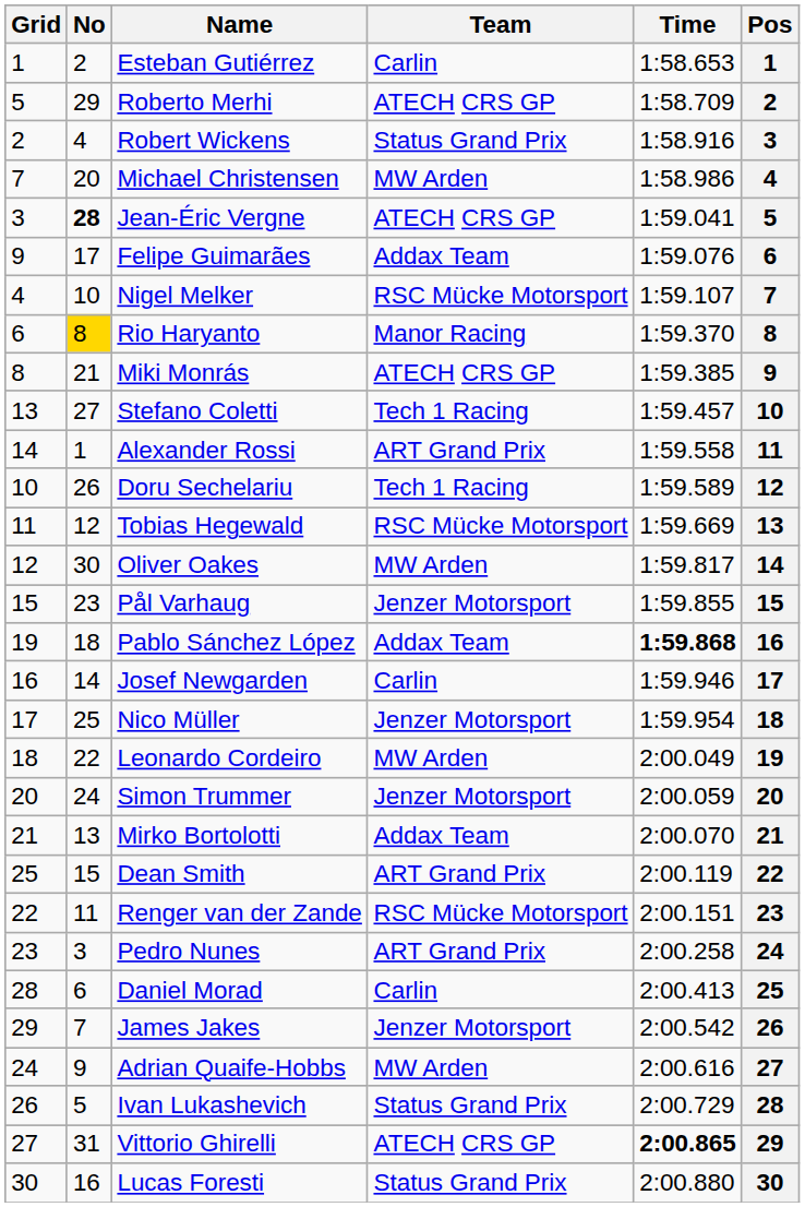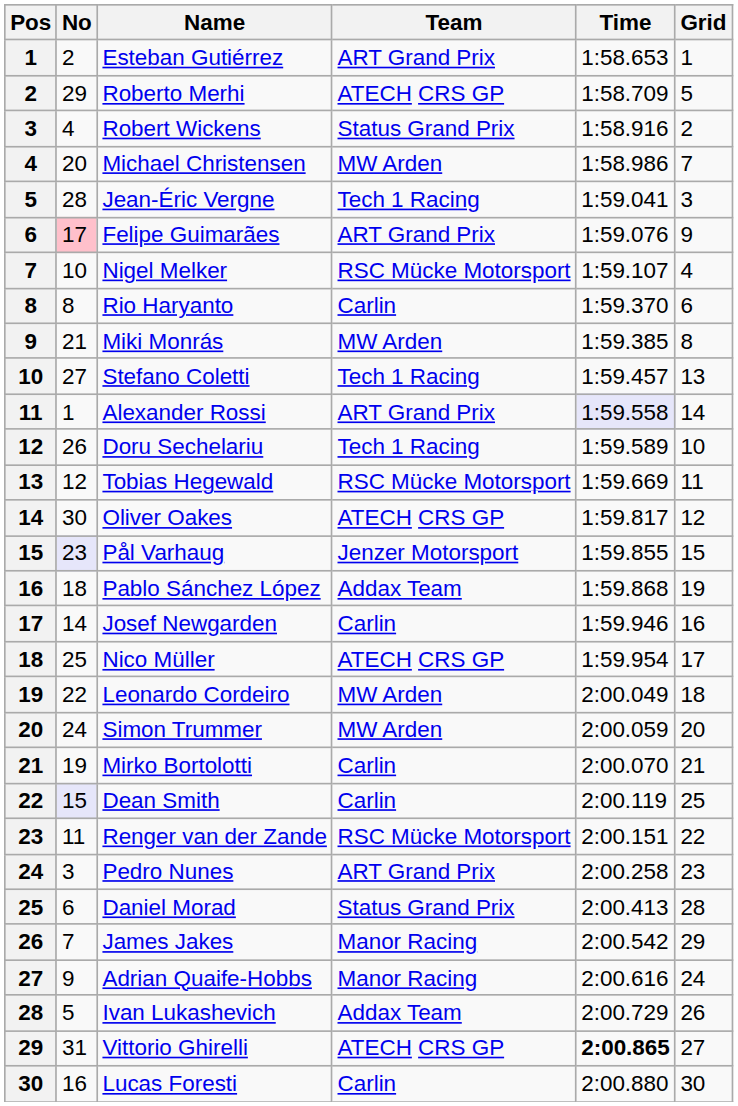 <table class="wikitable" style="font-size: 85%">
 <tr>
-<th>Grid</th>
+<th>Pos</th>
 <th>No</th>
 <th>Name</th>
 <th>Team</th>
 <th>Time</th>
-<th>Pos</th>
+<th>Grid</th>
 </tr>
 <tr>
-<td>1</td>
+<th>1</th>
 <td>2</td>
 <td> <a href='#'>Esteban Gutiérrez</a></td>
-<td><a href='#'>Carlin</a></td>
+<td><a href='#'>ART Grand Prix</a></td>
 <td>1:58.653</td>
-<th>1</th>
+<td>1</td>
 </tr>
 <tr>
-<td>5</td>
+<th>2</th>
 <td>29</td>
 <td> <a href='#'>Roberto Merhi</a></td>
 <td><a href='#'>ATECH</a> <a href='#'>CRS GP</a></td>
 <td>1:58.709</td>
-<th>2</th>
+<td>5</td>
 </tr>
 <tr>
-<td>2</td>
+<th>3</th>
 <td>4</td>
 <td> <a href='#'>Robert Wickens</a></td>
 <td><a href='#'>Status Grand Prix</a></td>
 <td>1:58.916</td>
-<th>3</th>
+<td>2</td>
 </tr>
 <tr>
-<td>7</td>
+<th>4</th>
 <td>20</td>
 <td> <a href='#'>Michael Christensen</a></td>
 <td><a href='#'>MW Arden</a></td>
 <td>1:58.986</td>
-<th>4</th>
+<td>7</td>
 </tr>
 <tr>
+<th>5</th>
+<td>28</td>
+<td> <a href='#'>Jean-Éric Vergne</a></td>
+<td><a href='#'>Tech 1 Racing</a></td>
+<td>1:59.041</td>
 <td>3</td>
-<td><strong>28</strong></td>
-<td> <a href='#'>Jean-Éric Vergne</a></td>
-<td><a href='#'>ATECH</a> <a href='#'>CRS GP</a></td>
-<td>1:59.041</td>
-<th>5</th>
 </tr>
 <tr>
+<th>6</th>
+<td style="background: pink;">17</td>
+<td> <a href='#'>Felipe Guimarães</a></td>
+<td><a href='#'>ART Grand Prix</a></td>
+<td>1:59.076</td>
 <td>9</td>
-<td>17</td>
-<td> <a href='#'>Felipe Guimarães</a></td>
-<td><a href='#'>Addax Team</a></td>
-<td>1:59.076</td>
-<th>6</th>
 </tr>
 <tr>
-<td>4</td>
+<th>7</th>
 <td>10</td>
 <td> <a href='#'>Nigel Melker</a></td>
 <td><a href='#'>RSC Mücke Motorsport</a></td>
 <td>1:59.107</td>
-<th>7</th>
+<td>4</td>
 </tr>
 <tr>
+<th>8</th>
+<td>8</td>
+<td> <a href='#'>Rio Haryanto</a></td>
+<td><a href='#'>Carlin</a></td>
+<td>1:59.370</td>
 <td>6</td>
-<td style="background: gold;">8</td>
-<td> <a href='#'>Rio Haryanto</a></td>
-<td><a href='#'>Manor Racing</a></td>
-<td>1:59.370</td>
-<th>8</th>
 </tr>
 <tr>
-<td>8</td>
+<th>9</th>
 <td>21</td>
 <td> <a href='#'>Miki Monrás</a></td>
-<td><a href='#'>ATECH</a> <a href='#'>CRS GP</a></td>
+<td><a href='#'>MW Arden</a></td>
 <td>1:59.385</td>
-<th>9</th>
+<td>8</td>
 </tr>
 <tr>
-<td>13</td>
+<th>10</th>
 <td>27</td>
 <td> <a href='#'>Stefano Coletti</a></td>
 <td><a href='#'>Tech 1 Racing</a></td>
 <td>1:59.457</td>
-<th>10</th>
+<td>13</td>
 </tr>
 <tr>
-<td>14</td>
+<th>11</th>
 <td>1</td>
 <td> <a href='#'>Alexander Rossi</a></td>
 <td><a href='#'>ART Grand Prix</a></td>
-<td>1:59.558</td>
-<th>11</th>
+<td style="background: lavender;">1:59.558</td>
+<td>14</td>
 </tr>
 <tr>
-<td>10</td>
+<th>12</th>
 <td>26</td>
 <td> <a href='#'>Doru Sechelariu</a></td>
 <td><a href='#'>Tech 1 Racing</a></td>
 <td>1:59.589</td>
-<th>12</th>
+<td>10</td>
 </tr>
 <tr>
-<td>11</td>
+<th>13</th>
 <td>12</td>
 <td> <a href='#'>Tobias Hegewald</a></td>
 <td><a href='#'>RSC Mücke Motorsport</a></td>
 <td>1:59.669</td>
-<th>13</th>
+<td>11</td>
 </tr>
 <tr>
-<td>12</td>
+<th>14</th>
 <td>30</td>
 <td> <a href='#'>Oliver Oakes</a></td>
-<td><a href='#'>MW Arden</a></td>
+<td><a href='#'>ATECH</a> <a href='#'>CRS GP</a></td>
 <td>1:59.817</td>
-<th>14</th>
+<td>12</td>
 </tr>
 <tr>
-<td>15</td>
-<td>23</td>
+<th>15</th>
+<td style="background: lavender;">23</td>
 <td> <a href='#'>Pål Varhaug</a></td>
 <td><a href='#'>Jenzer Motorsport</a></td>
 <td>1:59.855</td>
-<th>15</th>
+<td>15</td>
 </tr>
 <tr>
-<td>19</td>
+<th>16</th>
 <td>18</td>
 <td> <a href='#'>Pablo Sánchez López</a></td>
 <td><a href='#'>Addax Team</a></td>
-<td><strong>1:59.868</strong></td>
-<th>16</th>
+<td>1:59.868</td>
+<td>19</td>
 </tr>
 <tr>
-<td>16</td>
+<th>17</th>
 <td>14</td>
 <td> <a href='#'>Josef Newgarden</a></td>
 <td><a href='#'>Carlin</a></td>
 <td>1:59.946</td>
-<th>17</th>
+<td>16</td>
 </tr>
 <tr>
-<td>17</td>
+<th>18</th>
 <td>25</td>
 <td> <a href='#'>Nico Müller</a></td>
-<td><a href='#'>Jenzer Motorsport</a></td>
+<td><a href='#'>ATECH</a> <a href='#'>CRS GP</a></td>
 <td>1:59.954</td>
-<th>18</th>
+<td>17</td>
 </tr>
 <tr>
-<td>18</td>
+<th>19</th>
 <td>22</td>
 <td> <a href='#'>Leonardo Cordeiro</a></td>
 <td><a href='#'>MW Arden</a></td>
 <td>2:00.049</td>
-<th>19</th>
+<td>18</td>
 </tr>
 <tr>
-<td>20</td>
+<th>20</th>
 <td>24</td>
 <td> <a href='#'>Simon Trummer</a></td>
-<td><a href='#'>Jenzer Motorsport</a></td>
+<td><a href='#'>MW Arden</a></td>
 <td>2:00.059</td>
-<th>20</th>
+<td>20</td>
 </tr>
 <tr>
+<th>21</th>
+<td>19</td>
+<td> <a href='#'>Mirko Bortolotti</a></td>
+<td><a href='#'>Carlin</a></td>
+<td>2:00.070</td>
 <td>21</td>
-<td>13</td>
-<td> <a href='#'>Mirko Bortolotti</a></td>
-<td><a href='#'>Addax Team</a></td>
-<td>2:00.070</td>
-<th>21</th>
 </tr>
 <tr>
+<th>22</th>
+<td style="background: lavender;">15</td>
+<td> <a href='#'>Dean Smith</a></td>
+<td><a href='#'>Carlin</a></td>
+<td>2:00.119</td>
 <td>25</td>
-<td>15</td>
-<td> <a href='#'>Dean Smith</a></td>
-<td><a href='#'>ART Grand Prix</a></td>
-<td>2:00.119</td>
-<th>22</th>
 </tr>
 <tr>
-<td>22</td>
+<th>23</th>
 <td>11</td>
 <td> <a href='#'>Renger van der Zande</a></td>
 <td><a href='#'>RSC Mücke Motorsport</a></td>
 <td>2:00.151</td>
-<th>23</th>
+<td>22</td>
 </tr>
 <tr>
-<td>23</td>
+<th>24</th>
 <td>3</td>
 <td> <a href='#'>Pedro Nunes</a></td>
 <td><a href='#'>ART Grand Prix</a></td>
 <td>2:00.258</td>
-<th>24</th>
+<td>23</td>
 </tr>
 <tr>
-<td>28</td>
+<th>25</th>
 <td>6</td>
 <td> <a href='#'>Daniel Morad</a></td>
-<td><a href='#'>Carlin</a></td>
+<td><a href='#'>Status Grand Prix</a></td>
 <td>2:00.413</td>
-<th>25</th>
+<td>28</td>
 </tr>
 <tr>
-<td>29</td>
+<th>26</th>
 <td>7</td>
 <td> <a href='#'>James Jakes</a></td>
-<td><a href='#'>Jenzer Motorsport</a></td>
+<td><a href='#'>Manor Racing</a></td>
 <td>2:00.542</td>
-<th>26</th>
+<td>29</td>
 </tr>
 <tr>
-<td>24</td>
+<th>27</th>
 <td>9</td>
 <td> <a href='#'>Adrian Quaife-Hobbs</a></td>
-<td><a href='#'>MW Arden</a></td>
+<td><a href='#'>Manor Racing</a></td>
 <td>2:00.616</td>
-<th>27</th>
+<td>24</td>
 </tr>
 <tr>
-<td>26</td>
+<th>28</th>
 <td>5</td>
 <td> <a href='#'>Ivan Lukashevich</a></td>
-<td><a href='#'>Status Grand Prix</a></td>
+<td><a href='#'>Addax Team</a></td>
 <td>2:00.729</td>
-<th>28</th>
+<td>26</td>
 </tr>
 <tr>
-<td>27</td>
+<th>29</th>
 <td>31</td>
 <td> <a href='#'>Vittorio Ghirelli</a></td>
 <td><a href='#'>ATECH</a> <a href='#'>CRS GP</a></td>
 <td><strong>2:00.865</strong></td>
-<th>29</th>
+<td>27</td>
 </tr>
 <tr>
-<td>30</td>
+<th>30</th>
 <td>16</td>
 <td> <a href='#'>Lucas Foresti</a></td>
-<td><a href='#'>Status Grand Prix</a></td>
+<td><a href='#'>Carlin</a></td>
 <td>2:00.880</td>
-<th>30</th>
+<td>30</td>
 </tr>
 </table>
